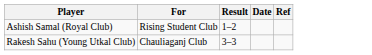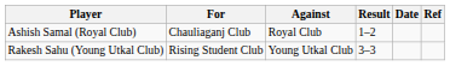 <table class="wikitable">
 <tr>
 <th>Player</th>
 <th>For</th>
+<th>Against</th>
 <th style="text-align:center">Result</th>
 <th>Date</th>
 <th>Ref</th>
 </tr>
 <tr>
 <td> Ashish Samal (Royal Club)</td>
-<td>Rising Student Club</td>
+<td>Chauliaganj Club</td>
+<td>Royal Club</td>
 <td>1–2</td>
 <td></td>
 <td></td>
 </tr>
 <tr>
 <td> Rakesh Sahu (Young Utkal Club)</td>
-<td>Chauliaganj Club</td>
+<td>Rising Student Club</td>
+<td>Young Utkal Club</td>
 <td>3–3</td>
 <td></td>
 <td></td>
 </tr>
 </table>
